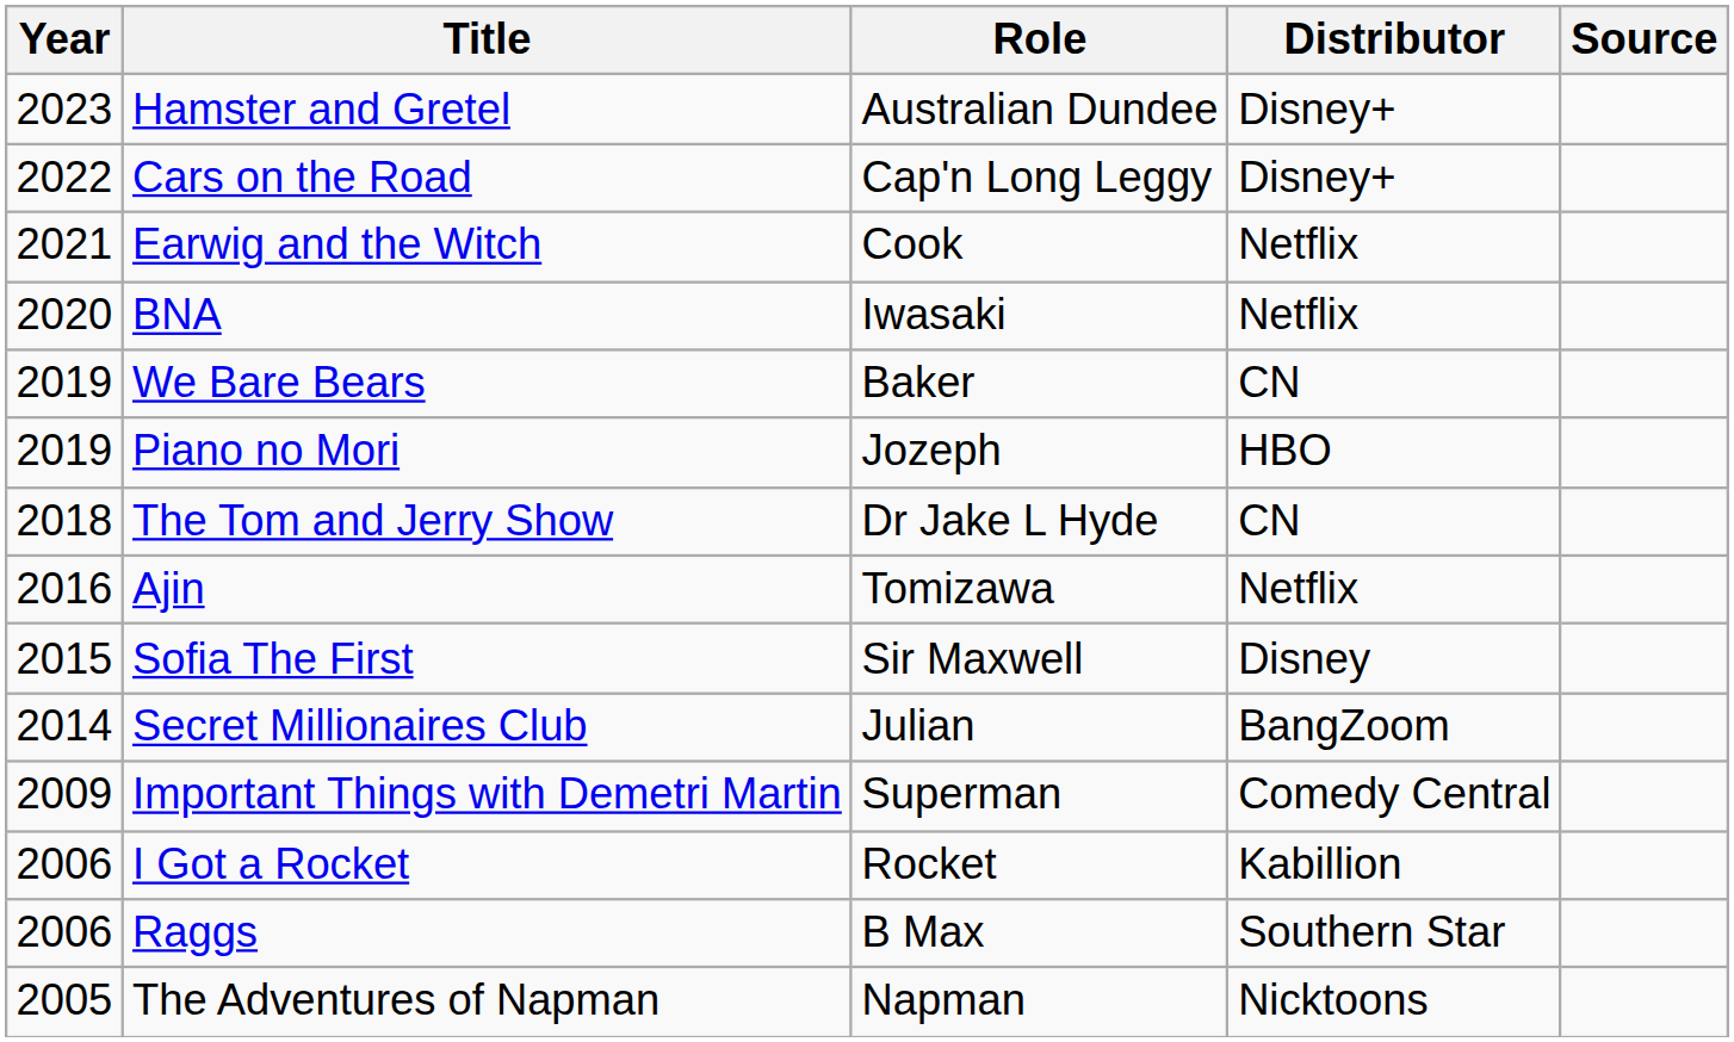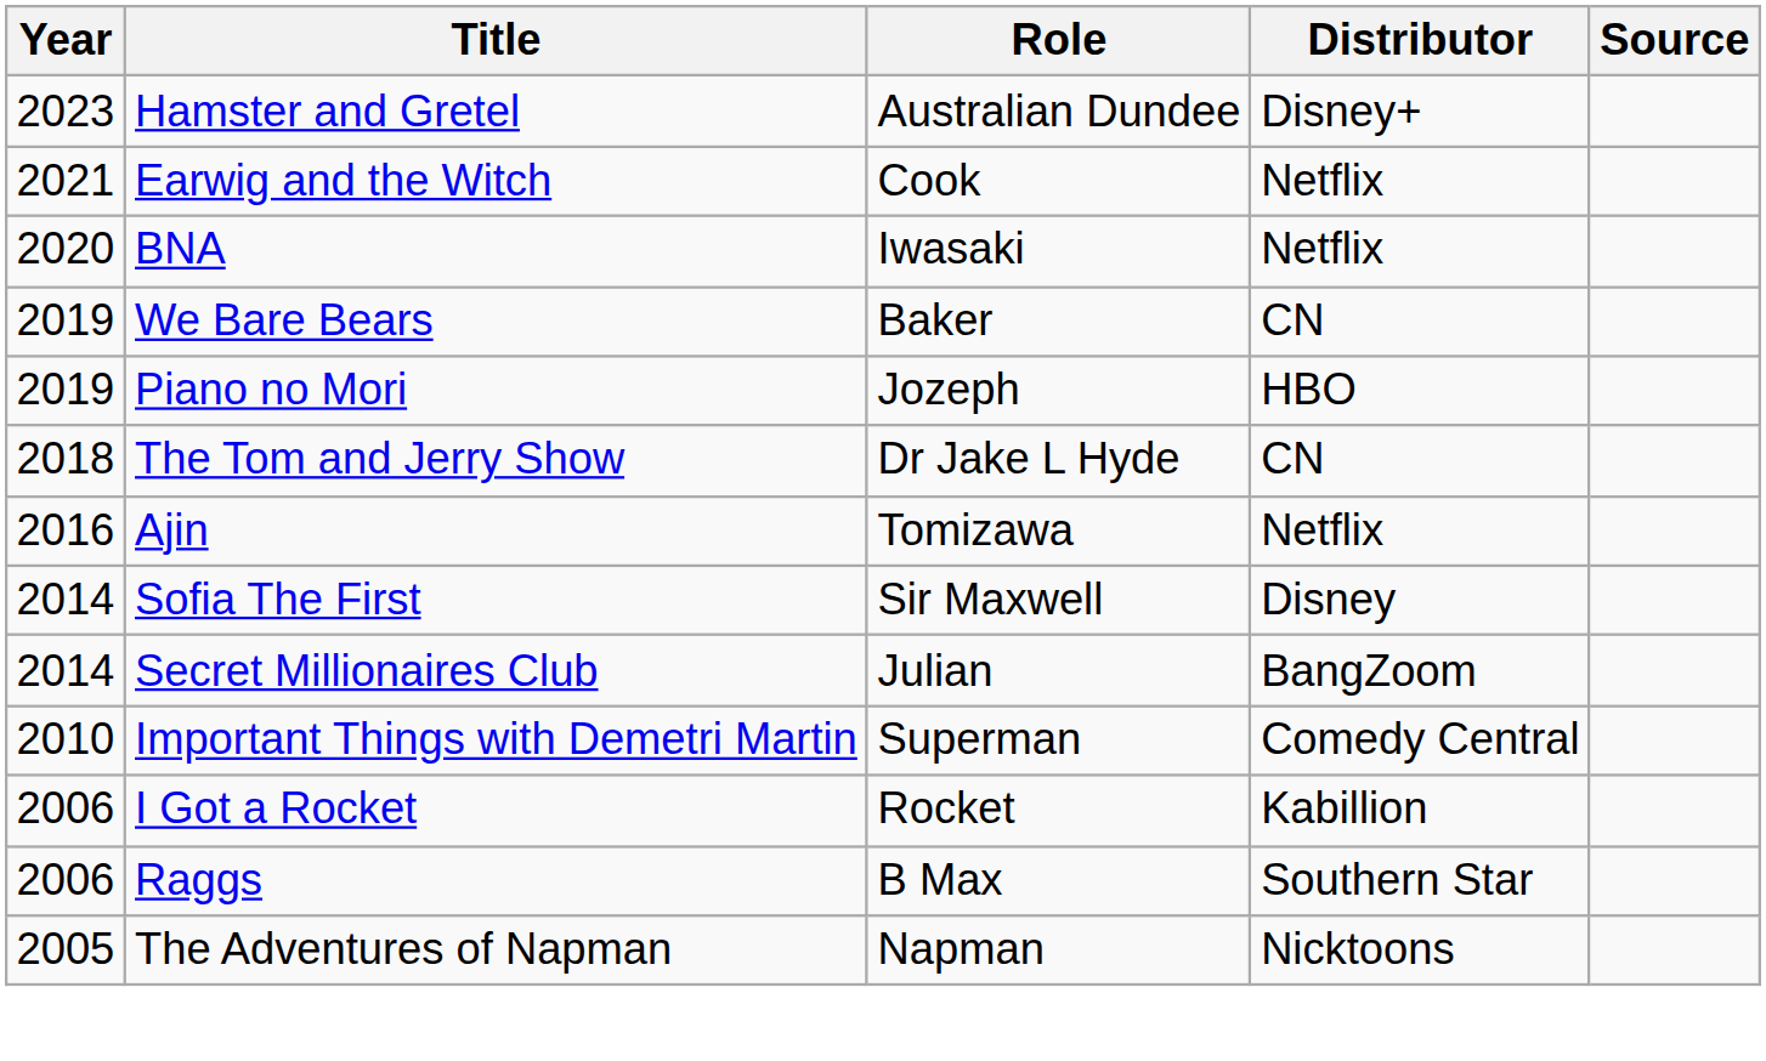 <table class="wikitable sortable">
 <tr>
 <th>Year</th>
 <th>Title</th>
 <th>Role</th>
 <th>Distributor</th>
 <th>Source</th>
 </tr>
 <tr>
 <td>2023</td>
 <td><a href='#'>Hamster and Gretel</a></td>
 <td>Australian Dundee</td>
-<td>Disney+</td>
-<td></td>
-</tr>
-<tr>
-<td>2022</td>
-<td><a href='#'>Cars on the Road</a></td>
-<td>Cap'n Long Leggy</td>
 <td>Disney+</td>
 <td></td>
 </tr>
 <tr>
 <td>2021</td>
 <td><a href='#'>Earwig and the Witch</a></td>
 <td>Cook</td>
 <td>Netflix</td>
 <td></td>
 </tr>
 <tr>
 <td>2020</td>
 <td><a href='#'>BNA</a></td>
 <td>Iwasaki</td>
 <td>Netflix</td>
 <td></td>
 </tr>
 <tr>
 <td>2019</td>
 <td><a href='#'>We Bare Bears</a></td>
 <td>Baker</td>
 <td>CN</td>
 <td></td>
 </tr>
 <tr>
 <td>2019</td>
 <td><a href='#'>Piano no Mori</a></td>
 <td>Jozeph</td>
 <td>HBO</td>
 <td></td>
 </tr>
 <tr>
 <td>2018</td>
 <td><a href='#'>The Tom and Jerry Show</a></td>
 <td>Dr Jake L Hyde</td>
 <td>CN</td>
 <td></td>
 </tr>
 <tr>
 <td>2016</td>
 <td><a href='#'>Ajin</a></td>
 <td>Tomizawa</td>
 <td>Netflix</td>
 <td></td>
 </tr>
 <tr>
-<td>2015</td>
+<td>2014</td>
 <td><a href='#'>Sofia The First</a></td>
 <td>Sir Maxwell</td>
 <td>Disney</td>
 <td></td>
 </tr>
 <tr>
 <td>2014</td>
 <td><a href='#'>Secret Millionaires Club</a></td>
 <td>Julian</td>
 <td>BangZoom</td>
 <td></td>
 </tr>
 <tr>
-<td>2009</td>
+<td>2010</td>
 <td><a href='#'>Important Things with Demetri Martin</a></td>
 <td>Superman</td>
 <td>Comedy Central</td>
 <td></td>
 </tr>
 <tr>
 <td>2006</td>
 <td><a href='#'>I Got a Rocket</a></td>
 <td>Rocket</td>
 <td>Kabillion</td>
 <td></td>
 </tr>
 <tr>
 <td>2006</td>
 <td><a href='#'>Raggs</a></td>
 <td>B Max</td>
 <td>Southern Star</td>
 <td></td>
 </tr>
 <tr>
 <td>2005</td>
 <td>The Adventures of Napman</td>
 <td>Napman</td>
 <td>Nicktoons</td>
 <td></td>
 </tr>
 </table>
